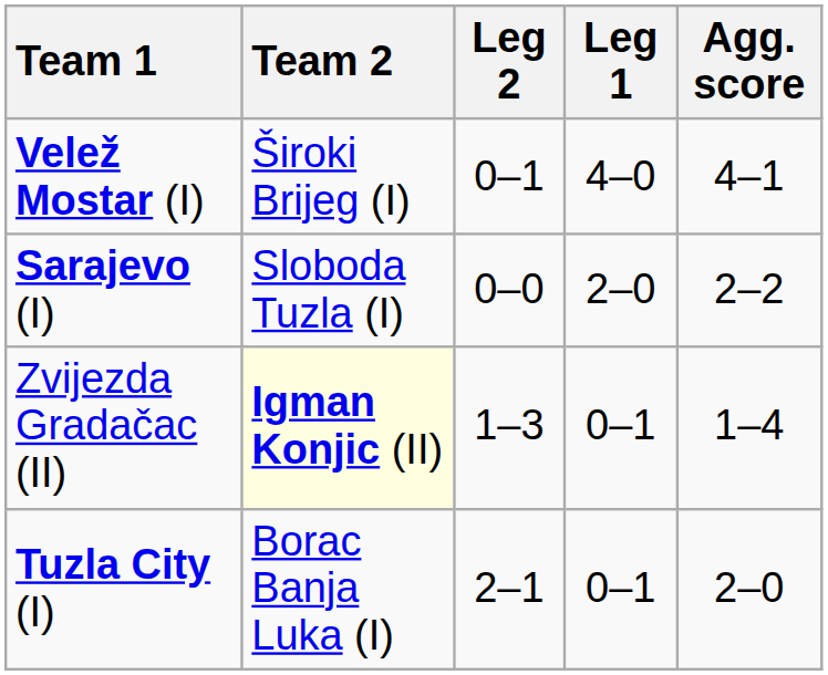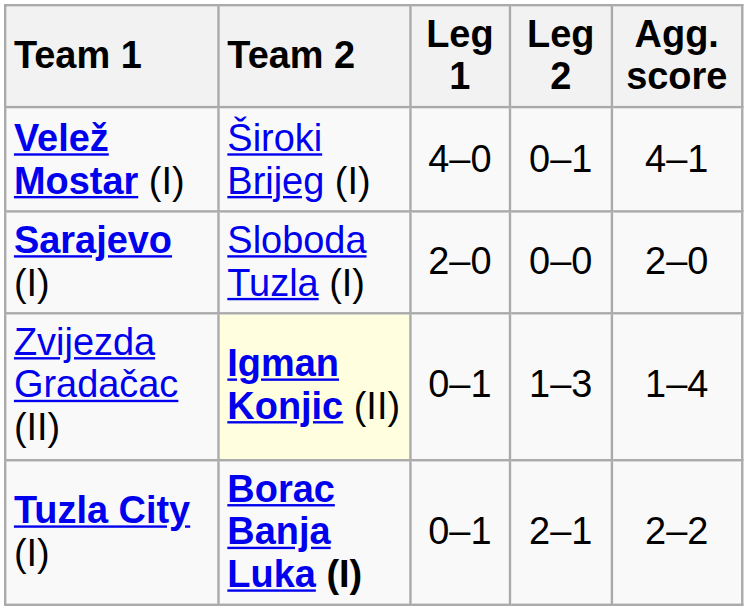 <table class="wikitable" style="width:50%">
 <tr>
 <th style="width:195px; text-align:left">Team 1</th>
 <th style="width:195px; text-align:left">Team 2</th>
+<th style="width:92px; text-align:center">Leg 1</th>
 <th style="width:92px; text-align:center">Leg 2</th>
-<th style="width:92px; text-align:center">Leg 1</th>
 <th style="width:92px; text-align:center">Agg. score</th>
 </tr>
 <tr>
 <td><strong><a href='#'>Velež Mostar</a></strong> (I)</td>
 <td><a href='#'>Široki Brijeg</a> (I)</td>
+<td style="text-align:center">4–0</td>
 <td style="text-align:center">0–1</td>
-<td style="text-align:center">4–0</td>
 <td style="text-align:center">4–1</td>
 </tr>
 <tr>
 <td><strong><a href='#'>Sarajevo</a></strong> (I)</td>
 <td><a href='#'>Sloboda Tuzla</a> (I)</td>
+<td style="text-align:center">2–0</td>
 <td style="text-align:center">0–0</td>
 <td style="text-align:center">2–0</td>
-<td style="text-align:center">2–2 </td>
 </tr>
 <tr>
 <td><a href='#'>Zvijezda Gradačac</a> (II)</td>
 <td style="background: lightyellow;"><strong><a href='#'>Igman Konjic</a></strong> (II)</td>
+<td style="text-align:center">0–1</td>
 <td style="text-align:center">1–3</td>
-<td style="text-align:center">0–1</td>
 <td style="text-align:center">1–4</td>
 </tr>
 <tr>
 <td><strong><a href='#'>Tuzla City</a></strong> (I)</td>
-<td><a href='#'>Borac Banja Luka</a> (I)</td>
+<td><strong><a href='#'>Borac Banja Luka</a> (I)</strong></td>
+<td style="text-align:center">0–1</td>
 <td style="text-align:center">2–1</td>
-<td style="text-align:center">0–1</td>
-<td style="text-align:center">2–0</td>
+<td style="text-align:center">2–2 </td>
 </tr>
 </table>
